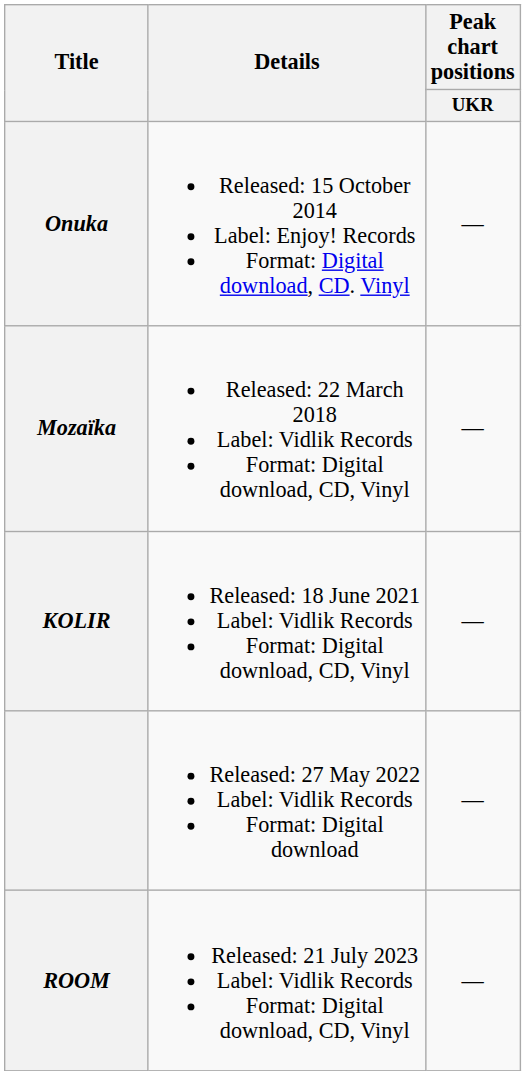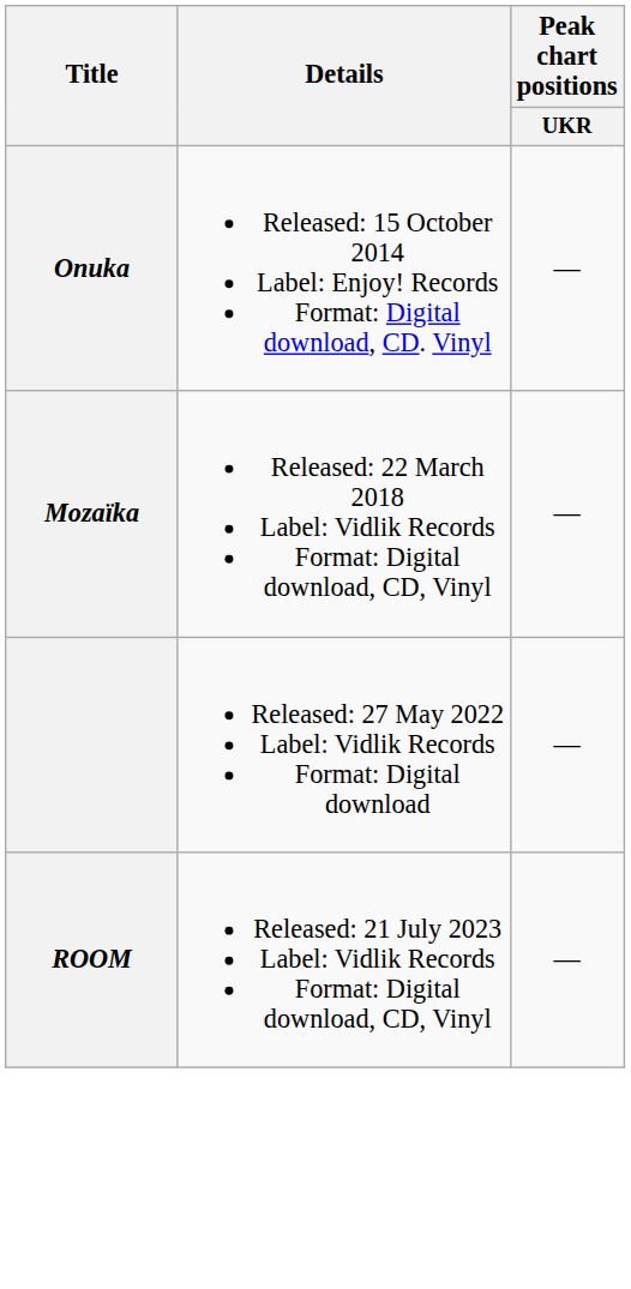 <table class="wikitable plainrowheaders" style="text-align:center;">
 <tr>
 <th scope="col" rowspan="2" style="width:6em;">Title</th>
 <th scope="col" rowspan="2" style="width:12em;">Details</th>
 <th scope="col">Peak chart positions</th>
 </tr>
 <tr>
 <th scope="col" style="width:3em;font-size:85%;">UKR</th>
 </tr>
 <tr>
 <th scope="row"><em>Onuka</em></th>
 <td><br><ul><li>Released: 15 October 2014</li><li>Label: Enjoy! Records</li><li>Format: <a href='#'>Digital download</a>, <a href='#'>CD</a>. <a href='#'>Vinyl</a></li></ul></td>
 <td>—</td>
 </tr>
 <tr>
 <th scope="row"><em>Mozaїka</em></th>
 <td><br><ul><li>Released: 22 March 2018</li><li>Label: Vidlik Records</li><li>Format: Digital download, CD, Vinyl</li></ul></td>
 <td>—</td>
 </tr>
 <tr>
-<th scope="row"><em>KOLIR</em></th>
-<td><br><ul><li>Released: 18 June 2021</li><li>Label: Vidlik Records</li><li>Format: Digital download, CD, Vinyl</li></ul></td>
-<td>—</td>
-</tr>
-<tr>
 <th scope="row"><br></th>
 <td><br><ul><li>Released: 27 May 2022</li><li>Label: Vidlik Records</li><li>Format: Digital download</li></ul></td>
 <td>—</td>
 </tr>
 <tr>
 <th scope="row"><em>ROOM</em></th>
 <td><br><ul><li>Released: 21 July 2023</li><li>Label: Vidlik Records</li><li>Format: Digital download, CD, Vinyl</li></ul></td>
 <td>—</td>
 </tr>
 </table>
